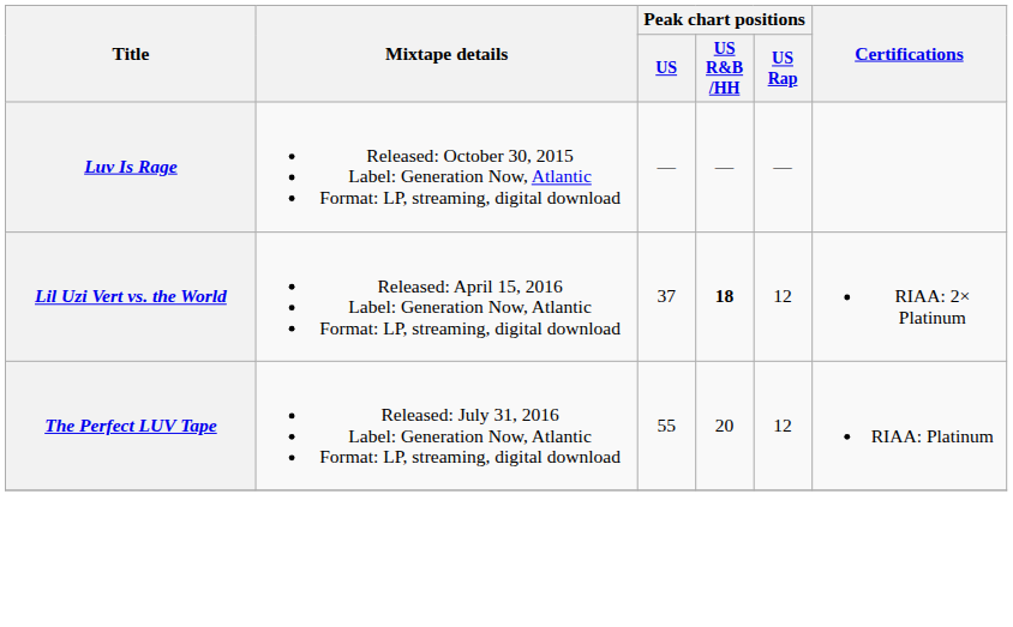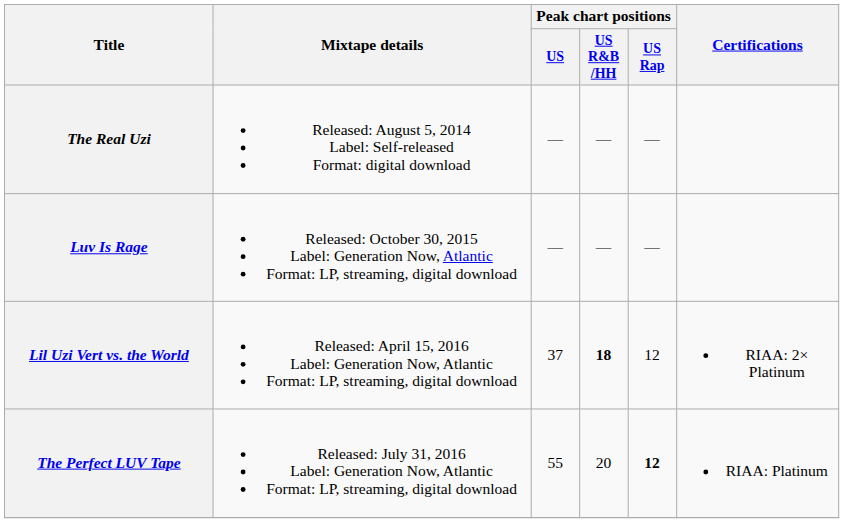 <table class="wikitable plainrowheaders" style="text-align:center;">
 <tr>
 <th scope="col" rowspan="2" style="width:13em;">Title</th>
 <th scope="col" rowspan="2" style="width:20em;">Mixtape details</th>
 <th scope="col" colspan="3">Peak chart positions</th>
 <th scope="col" rowspan="2" style="width:10em;"><a href='#'>Certifications</a></th>
 </tr>
 <tr>
 <th scope="col" style="width:3em;font-size:90%;"><a href='#'>US</a><br></th>
 <th scope="col" style="width:3em;font-size:90%;"><a href='#'>US<br>R&B<br>/HH</a><br></th>
 <th scope="col" style="width:3em;font-size:90%;"><a href='#'>US Rap</a><br></th>
+</tr>
+<tr>
+<th scope="row"><em>The Real Uzi</em></th>
+<td><br><ul><li>Released: August 5, 2014</li><li>Label: Self-released</li><li>Format: digital download</li></ul></td>
+<td>—</td>
+<td>—</td>
+<td>—</td>
+<td></td>
 </tr>
 <tr>
 <th scope="row"><em><a href='#'>Luv Is Rage</a></em></th>
 <td><br><ul><li>Released: October 30, 2015</li><li>Label: Generation Now, <a href='#'>Atlantic</a></li><li>Format: LP, streaming, digital download</li></ul></td>
 <td>—</td>
 <td>—</td>
 <td>—</td>
 <td></td>
 </tr>
 <tr>
 <th scope="row"><em><a href='#'>Lil Uzi Vert vs. the World</a></em></th>
 <td><br><ul><li>Released: April 15, 2016</li><li>Label: Generation Now, Atlantic</li><li>Format: LP, streaming, digital download</li></ul></td>
 <td>37</td>
 <td><strong>18</strong></td>
 <td>12</td>
 <td><br><ul><li>RIAA: 2× Platinum</li></ul></td>
 </tr>
 <tr>
 <th scope="row"><em><a href='#'>The Perfect LUV Tape</a></em></th>
 <td><br><ul><li>Released: July 31, 2016</li><li>Label: Generation Now, Atlantic</li><li>Format: LP, streaming, digital download</li></ul></td>
 <td>55</td>
 <td>20</td>
-<td>12</td>
+<td><strong>12</strong></td>
 <td><br><ul><li>RIAA: Platinum</li></ul></td>
 </tr>
 <tr>
 </tr>
 </table>
